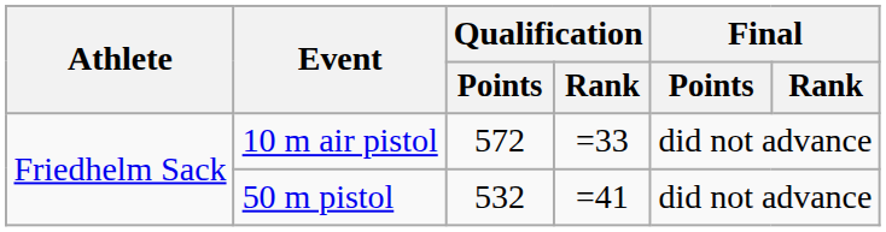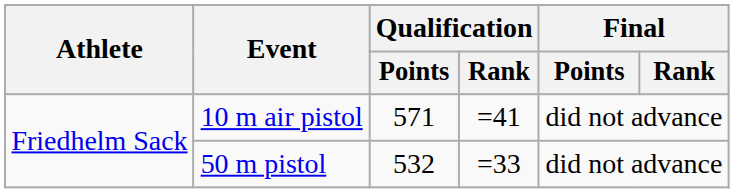 <table class="wikitable" style="font-size:90%">
 <tr>
 <th rowspan="2">Athlete</th>
 <th rowspan="2">Event</th>
 <th colspan=2>Qualification</th>
 <th colspan=2>Final</th>
 </tr>
 <tr style="font-size:95%">
 <th>Points</th>
 <th>Rank</th>
 <th>Points</th>
 <th>Rank</th>
 </tr>
 <tr align=center>
 <td align=left rowspan=2><a href='#'>Friedhelm Sack</a></td>
 <td align=left><a href='#'>10 m air pistol</a></td>
-<td>572</td>
-<td>=33</td>
+<td>571</td>
+<td>=41</td>
 <td colspan=2>did not advance</td>
 </tr>
 <tr align=center>
 <td align=left><a href='#'>50 m pistol</a></td>
 <td>532</td>
-<td>=41</td>
+<td>=33</td>
 <td colspan=2>did not advance</td>
 </tr>
 </table>
